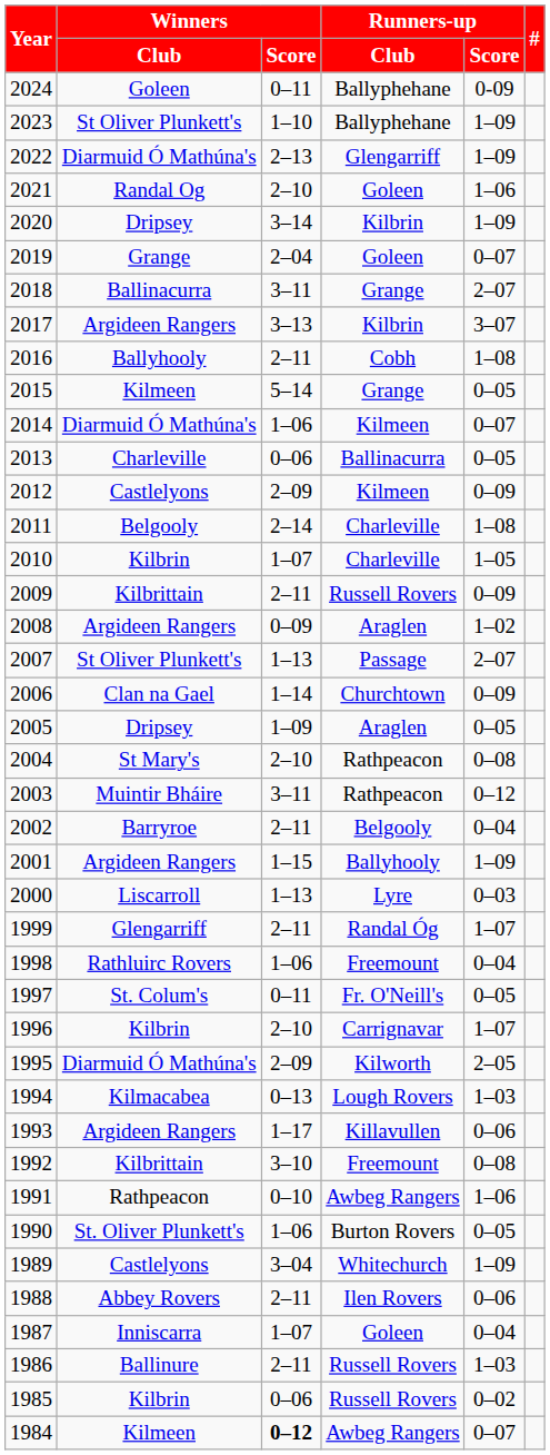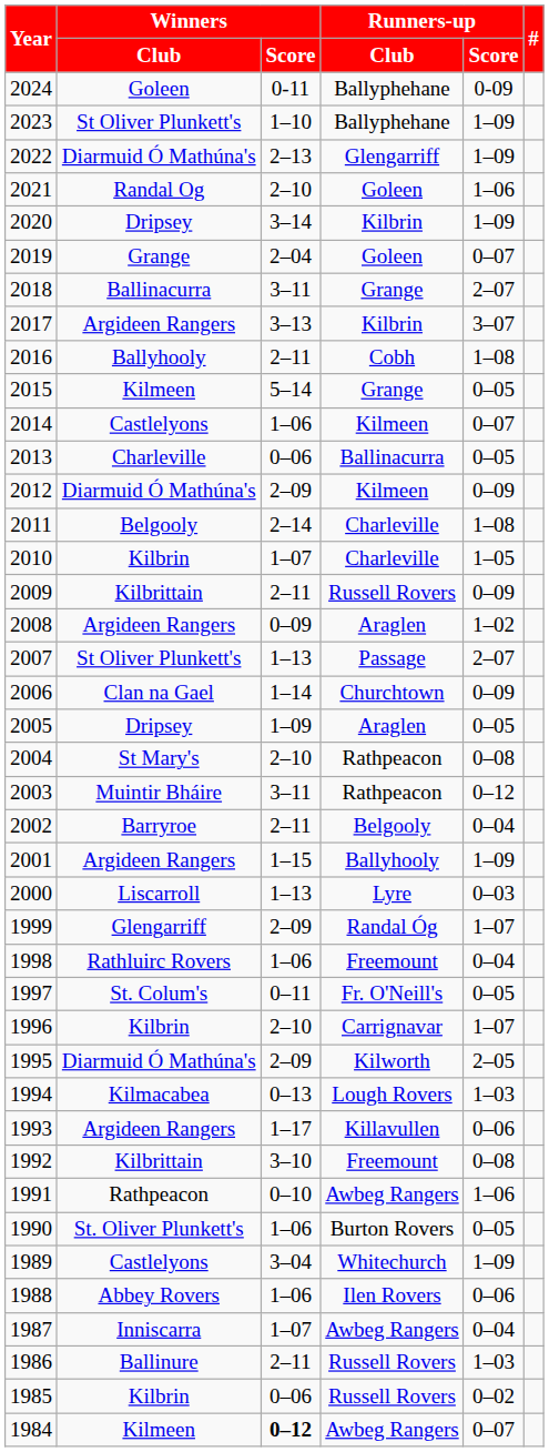 <table class="wikitable" style="text-align:center;">
 <tr>
 <th rowspan="2" style="background:red;color:white">Year</th>
 <th colspan="2" style="background:red;color:white">Winners</th>
 <th colspan="2" style="background:red;color:white">Runners-up</th>
 <th rowspan="2" style="background:red;color:white">#</th>
 </tr>
 <tr>
 <th style="background:red;color:white">Club</th>
 <th style="background:red;color:white">Score</th>
 <th style="background:red;color:white">Club</th>
 <th style="background:red;color:white">Score</th>
 </tr>
 <tr>
 <td>2024</td>
 <td><a href='#'>Goleen</a></td>
-<td>0–11</td>
+<td>0-11</td>
 <td>Ballyphehane</td>
 <td>0-09</td>
 <td></td>
 </tr>
 <tr>
 <td>2023</td>
 <td><a href='#'>St Oliver Plunkett's</a></td>
 <td>1–10</td>
 <td>Ballyphehane</td>
 <td>1–09</td>
 <td></td>
 </tr>
 <tr>
 <td>2022</td>
 <td><a href='#'>Diarmuid Ó Mathúna's</a></td>
 <td>2–13</td>
 <td><a href='#'>Glengarriff</a></td>
 <td>1–09</td>
 <td></td>
 </tr>
 <tr>
 <td>2021</td>
 <td><a href='#'>Randal Og</a></td>
 <td>2–10</td>
 <td><a href='#'>Goleen</a></td>
 <td>1–06</td>
 <td></td>
 </tr>
 <tr>
 <td>2020</td>
 <td><a href='#'>Dripsey</a></td>
 <td>3–14</td>
 <td><a href='#'>Kilbrin</a></td>
 <td>1–09</td>
 <td></td>
 </tr>
 <tr>
 <td>2019</td>
 <td><a href='#'>Grange</a></td>
 <td>2–04</td>
 <td><a href='#'>Goleen</a></td>
 <td>0–07</td>
 <td></td>
 </tr>
 <tr>
 <td>2018</td>
 <td><a href='#'>Ballinacurra</a></td>
 <td>3–11</td>
 <td><a href='#'>Grange</a></td>
 <td>2–07</td>
 <td></td>
 </tr>
 <tr>
 <td>2017</td>
 <td><a href='#'>Argideen Rangers</a></td>
 <td>3–13</td>
 <td><a href='#'>Kilbrin</a></td>
 <td>3–07</td>
 <td></td>
 </tr>
 <tr>
 <td>2016</td>
 <td><a href='#'>Ballyhooly</a></td>
 <td>2–11</td>
 <td><a href='#'>Cobh</a></td>
 <td>1–08</td>
 <td></td>
 </tr>
 <tr>
 <td>2015</td>
 <td><a href='#'>Kilmeen</a></td>
 <td>5–14</td>
 <td><a href='#'>Grange</a></td>
 <td>0–05</td>
 <td></td>
 </tr>
 <tr>
 <td>2014</td>
-<td><a href='#'>Diarmuid Ó Mathúna's</a></td>
+<td><a href='#'>Castlelyons</a></td>
 <td>1–06</td>
 <td><a href='#'>Kilmeen</a></td>
 <td>0–07</td>
 <td></td>
 </tr>
 <tr>
 <td>2013</td>
 <td><a href='#'>Charleville</a></td>
 <td>0–06</td>
 <td><a href='#'>Ballinacurra</a></td>
 <td>0–05</td>
 <td></td>
 </tr>
 <tr>
 <td>2012</td>
-<td><a href='#'>Castlelyons</a></td>
+<td><a href='#'>Diarmuid Ó Mathúna's</a></td>
 <td>2–09</td>
 <td><a href='#'>Kilmeen</a></td>
 <td>0–09</td>
 <td></td>
 </tr>
 <tr>
 <td>2011</td>
 <td><a href='#'>Belgooly</a></td>
 <td>2–14</td>
 <td><a href='#'>Charleville</a></td>
 <td>1–08</td>
 <td></td>
 </tr>
 <tr>
 <td>2010</td>
 <td><a href='#'>Kilbrin</a></td>
 <td>1–07</td>
 <td><a href='#'>Charleville</a></td>
 <td>1–05</td>
 <td></td>
 </tr>
 <tr>
 <td>2009</td>
 <td><a href='#'>Kilbrittain</a></td>
 <td>2–11</td>
 <td><a href='#'>Russell Rovers</a></td>
 <td>0–09</td>
 <td></td>
 </tr>
 <tr>
 <td>2008</td>
 <td><a href='#'>Argideen Rangers</a></td>
 <td>0–09</td>
 <td><a href='#'>Araglen</a></td>
 <td>1–02</td>
 <td></td>
 </tr>
 <tr>
 <td>2007</td>
 <td><a href='#'>St Oliver Plunkett's</a></td>
 <td>1–13</td>
 <td><a href='#'>Passage</a></td>
 <td>2–07</td>
 <td></td>
 </tr>
 <tr>
 <td>2006</td>
 <td><a href='#'>Clan na Gael</a></td>
 <td>1–14</td>
 <td><a href='#'>Churchtown</a></td>
 <td>0–09</td>
 <td></td>
 </tr>
 <tr>
 <td>2005</td>
 <td><a href='#'>Dripsey</a></td>
 <td>1–09</td>
 <td><a href='#'>Araglen</a></td>
 <td>0–05</td>
 <td></td>
 </tr>
 <tr>
 <td>2004</td>
 <td><a href='#'>St Mary's</a></td>
 <td>2–10</td>
 <td>Rathpeacon</td>
 <td>0–08</td>
 <td></td>
 </tr>
 <tr>
 <td>2003</td>
 <td><a href='#'>Muintir Bháire</a></td>
 <td>3–11</td>
 <td>Rathpeacon</td>
 <td>0–12</td>
 <td></td>
 </tr>
 <tr>
 <td>2002</td>
 <td><a href='#'>Barryroe</a></td>
 <td>2–11</td>
 <td><a href='#'>Belgooly</a></td>
 <td>0–04</td>
 <td></td>
 </tr>
 <tr>
 <td>2001</td>
 <td><a href='#'>Argideen Rangers</a></td>
 <td>1–15</td>
 <td><a href='#'>Ballyhooly</a></td>
 <td>1–09</td>
 <td></td>
 </tr>
 <tr>
 <td>2000</td>
 <td><a href='#'>Liscarroll</a></td>
 <td>1–13</td>
 <td><a href='#'>Lyre</a></td>
 <td>0–03</td>
 <td></td>
 </tr>
 <tr>
 <td>1999</td>
 <td><a href='#'>Glengarriff</a></td>
-<td>2–11</td>
+<td>2–09</td>
 <td><a href='#'>Randal Óg</a></td>
 <td>1–07</td>
 <td></td>
 </tr>
 <tr>
 <td>1998</td>
 <td><a href='#'>Rathluirc Rovers</a></td>
 <td>1–06</td>
 <td><a href='#'>Freemount</a></td>
 <td>0–04</td>
 <td></td>
 </tr>
 <tr>
 <td>1997</td>
 <td><a href='#'>St. Colum's</a></td>
 <td>0–11</td>
 <td><a href='#'>Fr. O'Neill's</a></td>
 <td>0–05</td>
 <td></td>
 </tr>
 <tr>
 <td>1996</td>
 <td><a href='#'>Kilbrin</a></td>
 <td>2–10</td>
 <td><a href='#'>Carrignavar</a></td>
 <td>1–07</td>
 <td></td>
 </tr>
 <tr>
 <td>1995</td>
 <td><a href='#'>Diarmuid Ó Mathúna's</a></td>
 <td>2–09</td>
 <td><a href='#'>Kilworth</a></td>
 <td>2–05</td>
 <td></td>
 </tr>
 <tr>
 <td>1994</td>
 <td><a href='#'>Kilmacabea</a></td>
 <td>0–13</td>
 <td><a href='#'>Lough Rovers</a></td>
 <td>1–03</td>
 <td></td>
 </tr>
 <tr>
 <td>1993</td>
 <td><a href='#'>Argideen Rangers</a></td>
 <td>1–17</td>
 <td><a href='#'>Killavullen</a></td>
 <td>0–06</td>
 <td></td>
 </tr>
 <tr>
 <td>1992</td>
 <td><a href='#'>Kilbrittain</a></td>
 <td>3–10</td>
 <td><a href='#'>Freemount</a></td>
 <td>0–08</td>
 <td></td>
 </tr>
 <tr>
 <td>1991</td>
 <td>Rathpeacon</td>
 <td>0–10</td>
 <td><a href='#'>Awbeg Rangers</a></td>
 <td>1–06</td>
 <td></td>
 </tr>
 <tr>
 <td>1990</td>
 <td><a href='#'>St. Oliver Plunkett's</a></td>
 <td>1–06</td>
 <td>Burton Rovers</td>
 <td>0–05</td>
 <td></td>
 </tr>
 <tr>
 <td>1989</td>
 <td><a href='#'>Castlelyons</a></td>
 <td>3–04</td>
 <td><a href='#'>Whitechurch</a></td>
 <td>1–09</td>
 <td></td>
 </tr>
 <tr>
 <td>1988</td>
 <td><a href='#'>Abbey Rovers</a></td>
-<td>2–11</td>
+<td>1–06</td>
 <td><a href='#'>Ilen Rovers</a></td>
 <td>0–06</td>
 <td></td>
 </tr>
 <tr>
 <td>1987</td>
 <td><a href='#'>Inniscarra</a></td>
 <td>1–07</td>
-<td><a href='#'>Goleen</a></td>
+<td><a href='#'>Awbeg Rangers</a></td>
 <td>0–04</td>
 <td></td>
 </tr>
 <tr>
 <td>1986</td>
 <td><a href='#'>Ballinure</a></td>
 <td>2–11</td>
 <td><a href='#'>Russell Rovers</a></td>
 <td>1–03</td>
 <td></td>
 </tr>
 <tr>
 <td>1985</td>
 <td><a href='#'>Kilbrin</a></td>
 <td>0–06</td>
 <td><a href='#'>Russell Rovers</a></td>
 <td>0–02</td>
 <td></td>
 </tr>
 <tr>
 <td>1984</td>
 <td><a href='#'>Kilmeen</a></td>
 <td><strong>0–12</strong></td>
 <td><a href='#'>Awbeg Rangers</a></td>
 <td>0–07</td>
 </tr>
 </table>
